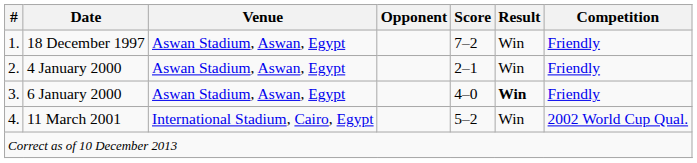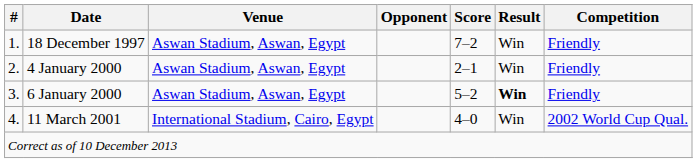 <table class="wikitable" style="font-size:95%;">
 <tr>
 <th>#</th>
 <th>Date</th>
 <th>Venue</th>
 <th>Opponent</th>
 <th>Score</th>
 <th>Result</th>
 <th>Competition</th>
 </tr>
 <tr>
 <td>1.</td>
 <td>18 December 1997</td>
 <td><a href='#'>Aswan Stadium</a>, <a href='#'>Aswan</a>, <a href='#'>Egypt</a></td>
 <td></td>
 <td>7–2</td>
 <td>Win</td>
 <td><a href='#'>Friendly</a></td>
 </tr>
 <tr>
 <td>2.</td>
 <td>4 January 2000</td>
 <td><a href='#'>Aswan Stadium</a>, <a href='#'>Aswan</a>, <a href='#'>Egypt</a></td>
 <td></td>
 <td>2–1</td>
 <td>Win</td>
 <td><a href='#'>Friendly</a></td>
 </tr>
 <tr>
 <td>3.</td>
 <td>6 January 2000</td>
 <td><a href='#'>Aswan Stadium</a>, <a href='#'>Aswan</a>, <a href='#'>Egypt</a></td>
 <td></td>
-<td>4–0</td>
+<td>5–2</td>
 <td><strong>Win</strong></td>
 <td><a href='#'>Friendly</a></td>
 </tr>
 <tr>
 <td>4.</td>
 <td>11 March 2001</td>
 <td><a href='#'>International Stadium</a>, <a href='#'>Cairo</a>, <a href='#'>Egypt</a></td>
 <td></td>
-<td>5–2</td>
+<td>4–0</td>
 <td>Win</td>
 <td><a href='#'>2002 World Cup Qual.</a></td>
 </tr>
 <tr>
 <td colspan="12"><small><em>Correct as of 10 December 2013</em></small></td>
 </tr>
 <tr>
 </tr>
 </table>
